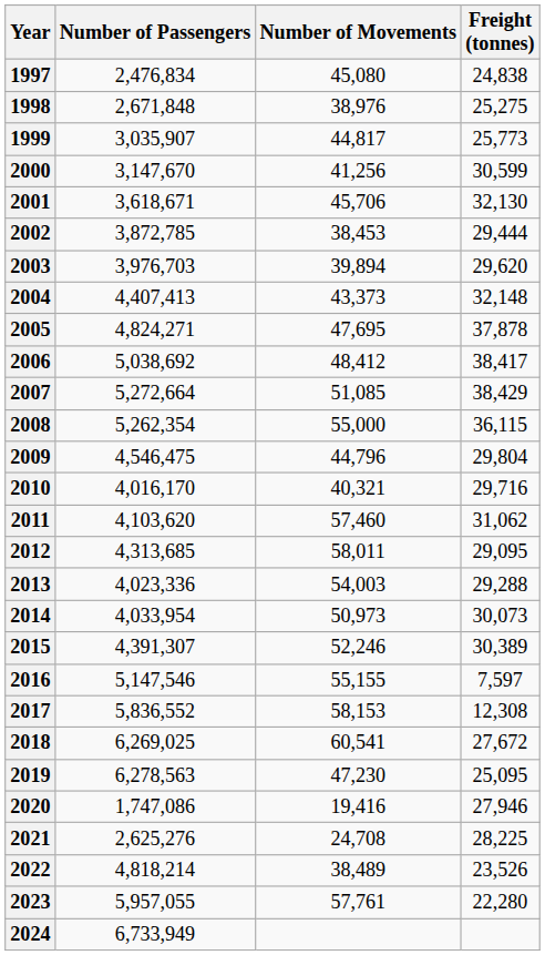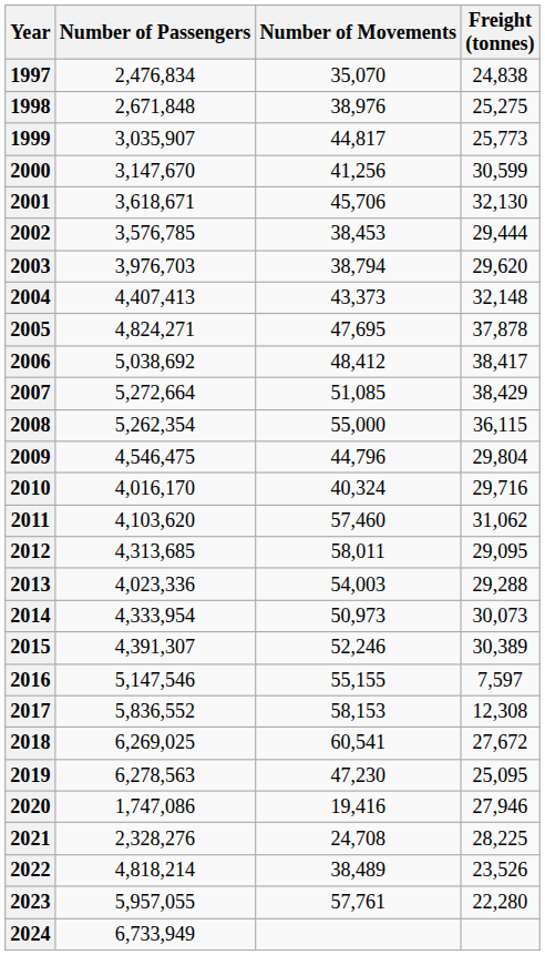 <table class="wikitable sortable" style="text-align:center; margin:1em auto;">
 <tr>
 <th>Year</th>
 <th>Number of Passengers</th>
 <th>Number of Movements</th>
 <th>Freight <br> (tonnes)</th>
 </tr>
 <tr>
 <th>1997</th>
 <td>2,476,834</td>
-<td>45,080</td>
+<td>35,070</td>
 <td>24,838</td>
 </tr>
 <tr>
 <th>1998</th>
 <td>2,671,848</td>
 <td>38,976</td>
 <td>25,275</td>
 </tr>
 <tr>
 <th>1999</th>
 <td>3,035,907</td>
 <td>44,817</td>
 <td>25,773</td>
 </tr>
 <tr>
 <th>2000</th>
 <td>3,147,670</td>
 <td>41,256</td>
 <td>30,599</td>
 </tr>
 <tr>
 <th>2001</th>
 <td>3,618,671</td>
 <td>45,706</td>
 <td>32,130</td>
 </tr>
 <tr>
 <th>2002</th>
-<td>3,872,785</td>
+<td>3,576,785</td>
 <td>38,453</td>
 <td>29,444</td>
 </tr>
 <tr>
 <th>2003</th>
 <td>3,976,703</td>
-<td>39,894</td>
+<td>38,794</td>
 <td>29,620</td>
 </tr>
 <tr>
 <th>2004</th>
 <td>4,407,413</td>
 <td>43,373</td>
 <td>32,148</td>
 </tr>
 <tr>
 <th>2005</th>
 <td>4,824,271</td>
 <td>47,695</td>
 <td>37,878</td>
 </tr>
 <tr>
 <th>2006</th>
 <td>5,038,692</td>
 <td>48,412</td>
 <td>38,417</td>
 </tr>
 <tr>
 <th>2007</th>
 <td>5,272,664</td>
 <td>51,085</td>
 <td>38,429</td>
 </tr>
 <tr>
 <th>2008</th>
 <td>5,262,354</td>
 <td>55,000</td>
 <td>36,115</td>
 </tr>
 <tr>
 <th>2009</th>
 <td>4,546,475</td>
 <td>44,796</td>
 <td>29,804</td>
 </tr>
 <tr>
 <th>2010</th>
 <td>4,016,170</td>
-<td>40,321</td>
+<td>40,324</td>
 <td>29,716</td>
 </tr>
 <tr>
 <th>2011</th>
 <td>4,103,620</td>
 <td>57,460</td>
 <td>31,062</td>
 </tr>
 <tr>
 <th>2012</th>
 <td>4,313,685</td>
 <td>58,011</td>
 <td>29,095</td>
 </tr>
 <tr>
 <th>2013</th>
 <td>4,023,336</td>
 <td>54,003</td>
 <td>29,288</td>
 </tr>
 <tr>
 <th>2014</th>
-<td>4,033,954</td>
+<td>4,333,954</td>
 <td>50,973</td>
 <td>30,073</td>
 </tr>
 <tr>
 <th>2015</th>
 <td>4,391,307</td>
 <td>52,246</td>
 <td>30,389</td>
 </tr>
 <tr>
 <th>2016</th>
 <td>5,147,546</td>
 <td>55,155</td>
 <td>7,597</td>
 </tr>
 <tr>
 <th>2017</th>
 <td>5,836,552</td>
 <td>58,153</td>
 <td>12,308</td>
 </tr>
 <tr>
 <th>2018</th>
 <td>6,269,025</td>
 <td>60,541</td>
 <td>27,672</td>
 </tr>
 <tr>
 <th>2019</th>
 <td>6,278,563</td>
 <td>47,230</td>
 <td>25,095</td>
 </tr>
 <tr>
 <th>2020</th>
 <td>1,747,086</td>
 <td>19,416</td>
 <td>27,946</td>
 </tr>
 <tr>
 <th>2021</th>
-<td>2,625,276</td>
+<td>2,328,276</td>
 <td>24,708</td>
 <td>28,225</td>
 </tr>
 <tr>
 <th>2022</th>
 <td>4,818,214</td>
 <td>38,489</td>
 <td>23,526</td>
 </tr>
 <tr>
 <th>2023</th>
 <td>5,957,055</td>
 <td>57,761</td>
 <td>22,280</td>
 </tr>
 <tr>
 <th>2024</th>
 <td>6,733,949</td>
 <td></td>
 <td></td>
 </tr>
 </table>
